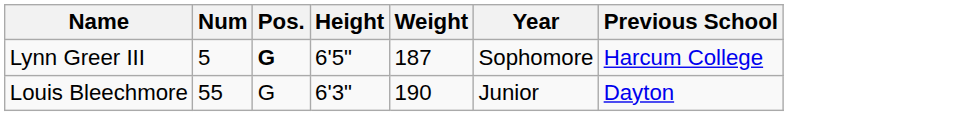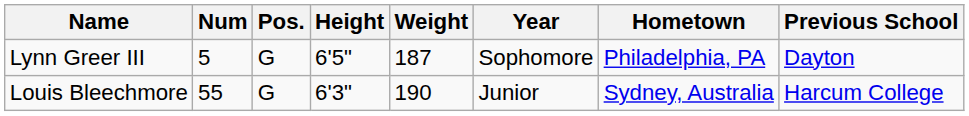 <table class="wikitable sortable" border="1">
 <tr>
 <th>Name</th>
 <th>Num</th>
 <th>Pos.</th>
 <th>Height</th>
 <th>Weight</th>
 <th>Year</th>
+<th>Hometown</th>
 <th class="unsortable">Previous School</th>
 </tr>
 <tr>
 <td>Lynn Greer III</td>
 <td>5</td>
-<td><strong>G</strong></td>
+<td>G</td>
 <td>6'5"</td>
 <td>187</td>
 <td>Sophomore</td>
-<td><a href='#'>Harcum College</a></td>
+<td><a href='#'>Philadelphia, PA</a></td>
+<td><a href='#'>Dayton</a></td>
 </tr>
 <tr>
 <td>Louis Bleechmore</td>
 <td>55</td>
 <td>G</td>
 <td>6'3"</td>
 <td>190</td>
 <td>Junior</td>
-<td><a href='#'>Dayton</a></td>
+<td><a href='#'>Sydney, Australia</a></td>
+<td><a href='#'>Harcum College</a></td>
 </tr>
 </table>
